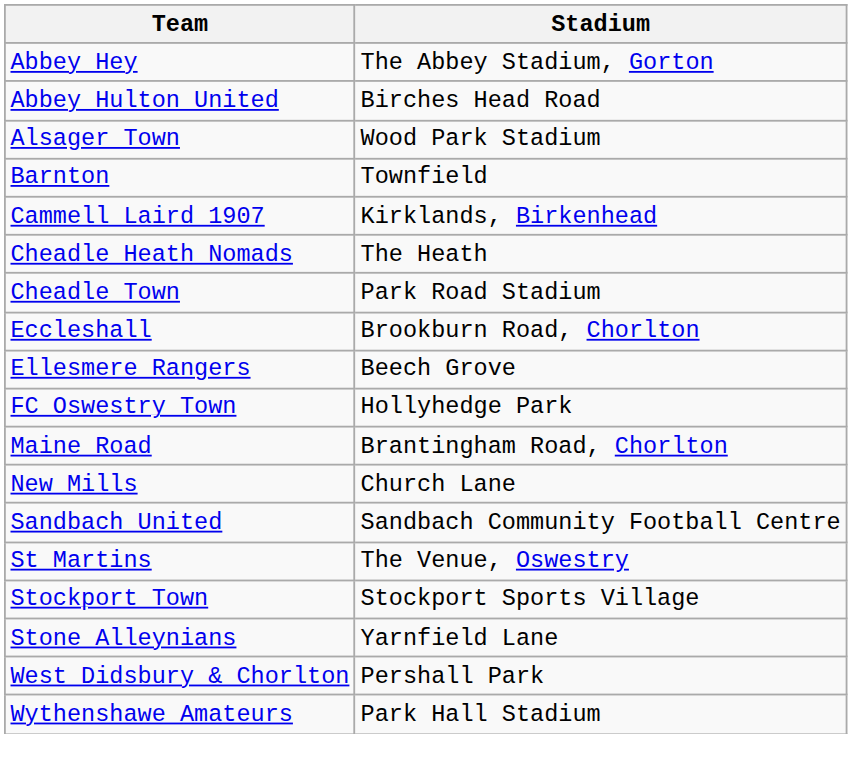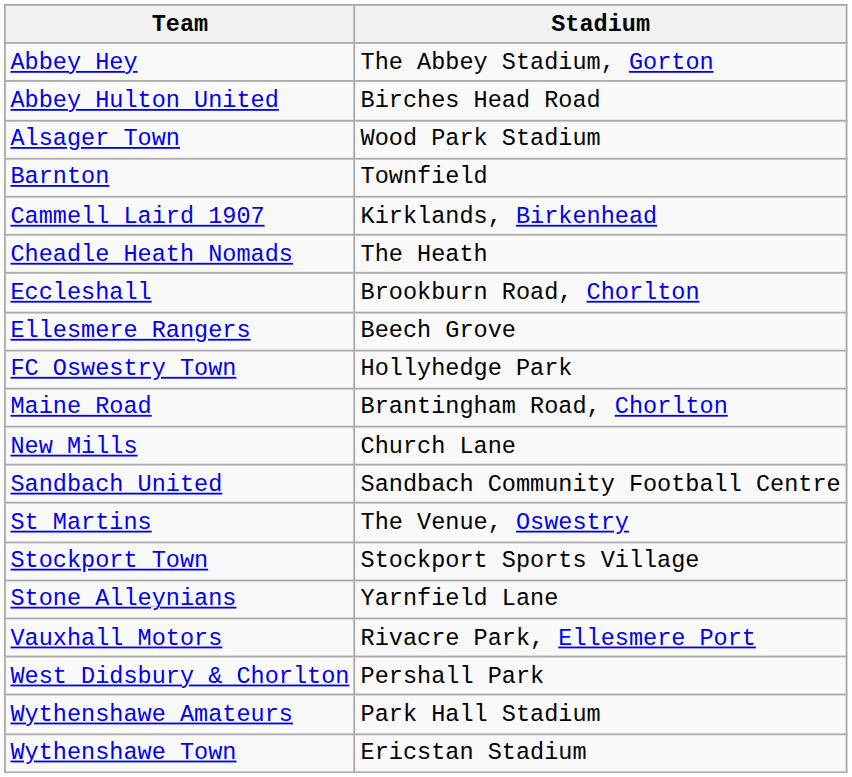 <table class="wikitable">
 <tr>
 <th>Team</th>
 <th>Stadium</th>
 </tr>
 <tr>
 <td><a href='#'>Abbey Hey</a></td>
 <td>The Abbey Stadium, <a href='#'>Gorton</a></td>
 </tr>
 <tr>
 <td><a href='#'>Abbey Hulton United</a></td>
 <td>Birches Head Road</td>
 </tr>
 <tr>
 <td><a href='#'>Alsager Town</a></td>
 <td>Wood Park Stadium</td>
 </tr>
 <tr>
 <td><a href='#'>Barnton</a></td>
 <td>Townfield</td>
 </tr>
 <tr>
 <td><a href='#'>Cammell Laird 1907</a></td>
 <td>Kirklands, <a href='#'>Birkenhead</a></td>
 </tr>
 <tr>
 <td><a href='#'>Cheadle Heath Nomads</a></td>
 <td>The Heath</td>
-</tr>
-<tr>
-<td><a href='#'>Cheadle Town</a></td>
-<td>Park Road Stadium</td>
 </tr>
 <tr>
 <td><a href='#'>Eccleshall</a></td>
 <td>Brookburn Road, <a href='#'>Chorlton</a></td>
 </tr>
 <tr>
 <td><a href='#'>Ellesmere Rangers</a></td>
 <td>Beech Grove</td>
 </tr>
 <tr>
 <td><a href='#'>FC Oswestry Town</a></td>
 <td>Hollyhedge Park</td>
 </tr>
 <tr>
 <td><a href='#'>Maine Road</a></td>
 <td>Brantingham Road, <a href='#'>Chorlton</a></td>
 </tr>
 <tr>
 <td><a href='#'>New Mills</a></td>
 <td>Church Lane</td>
 </tr>
 <tr>
 <td><a href='#'>Sandbach United</a></td>
 <td>Sandbach Community Football Centre</td>
 </tr>
 <tr>
 <td><a href='#'>St Martins</a></td>
 <td>The Venue, <a href='#'>Oswestry</a></td>
 </tr>
 <tr>
 <td><a href='#'>Stockport Town</a></td>
 <td>Stockport Sports Village</td>
 </tr>
 <tr>
 <td><a href='#'>Stone Alleynians</a></td>
 <td>Yarnfield Lane</td>
 </tr>
 <tr>
+<td><a href='#'>Vauxhall Motors</a></td>
+<td>Rivacre Park, <a href='#'>Ellesmere Port</a></td>
+</tr>
+<tr>
 <td><a href='#'>West Didsbury & Chorlton</a></td>
 <td>Pershall Park</td>
 </tr>
 <tr>
 <td><a href='#'>Wythenshawe Amateurs</a></td>
 <td>Park Hall Stadium</td>
 </tr>
+<tr>
+<td><a href='#'>Wythenshawe Town</a></td>
+<td>Ericstan Stadium</td>
+</tr>
 </table>
